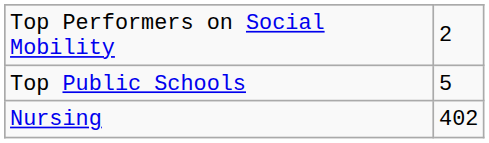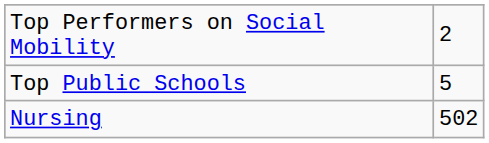 <table class="wikitable" style="width: 22em;">
 <tr>
 <td>Top Performers on <a href='#'>Social Mobility</a></td>
 <td>2</td>
 </tr>
 <tr>
 <td>Top <a href='#'>Public Schools</a></td>
 <td>5</td>
 </tr>
 <tr>
 <td><a href='#'>Nursing</a></td>
-<td>402</td>
+<td>502</td>
 </tr>
 </table>
